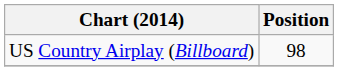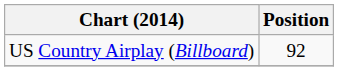 <table class="wikitable sortable">
 <tr>
 <th scope="col">Chart (2014)</th>
 <th scope="col">Position</th>
 </tr>
 <tr>
 <td>US <a href='#'>Country Airplay</a> (<em><a href='#'>Billboard</a></em>)</td>
-<td align="center">98</td>
+<td align="center">92</td>
 </tr>
 <tr>
 </tr>
 </table>
